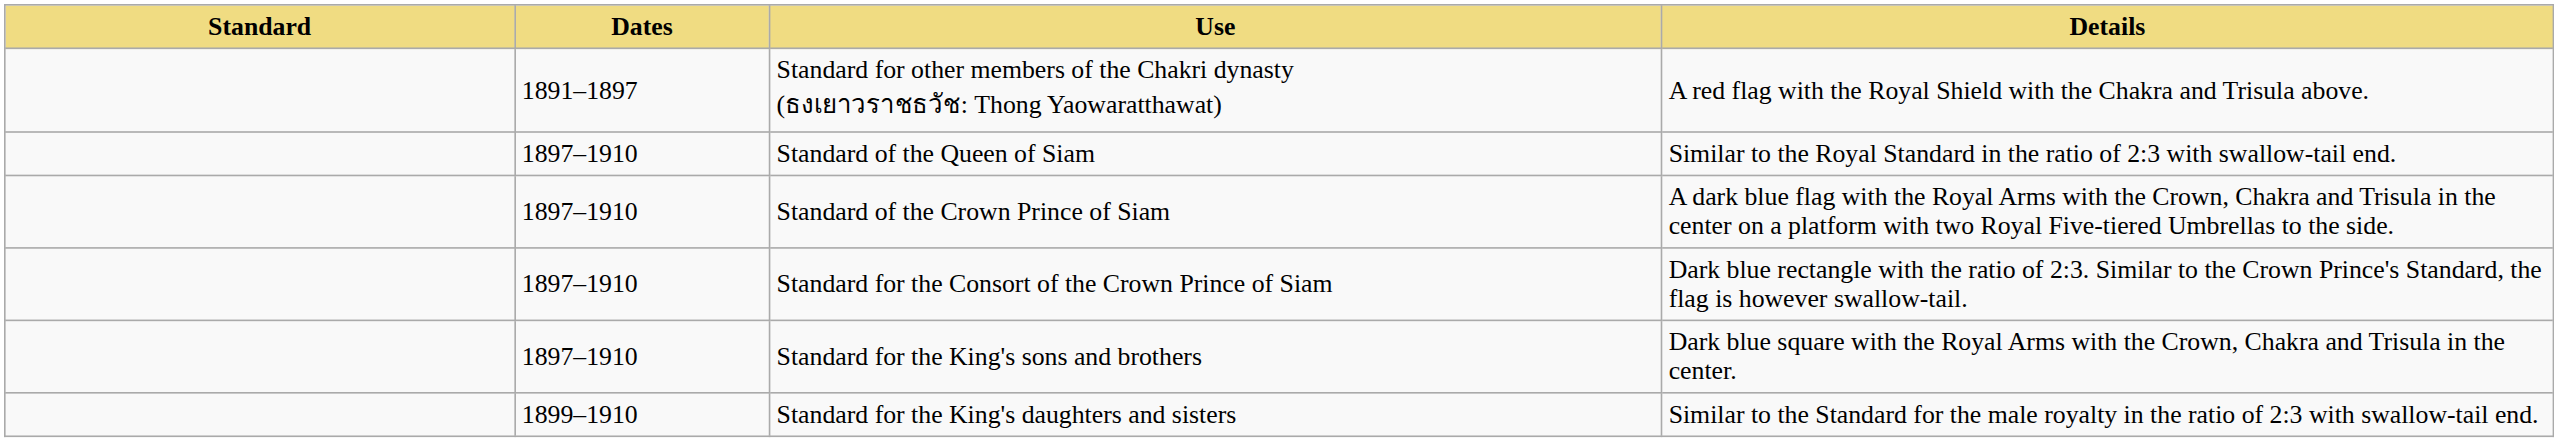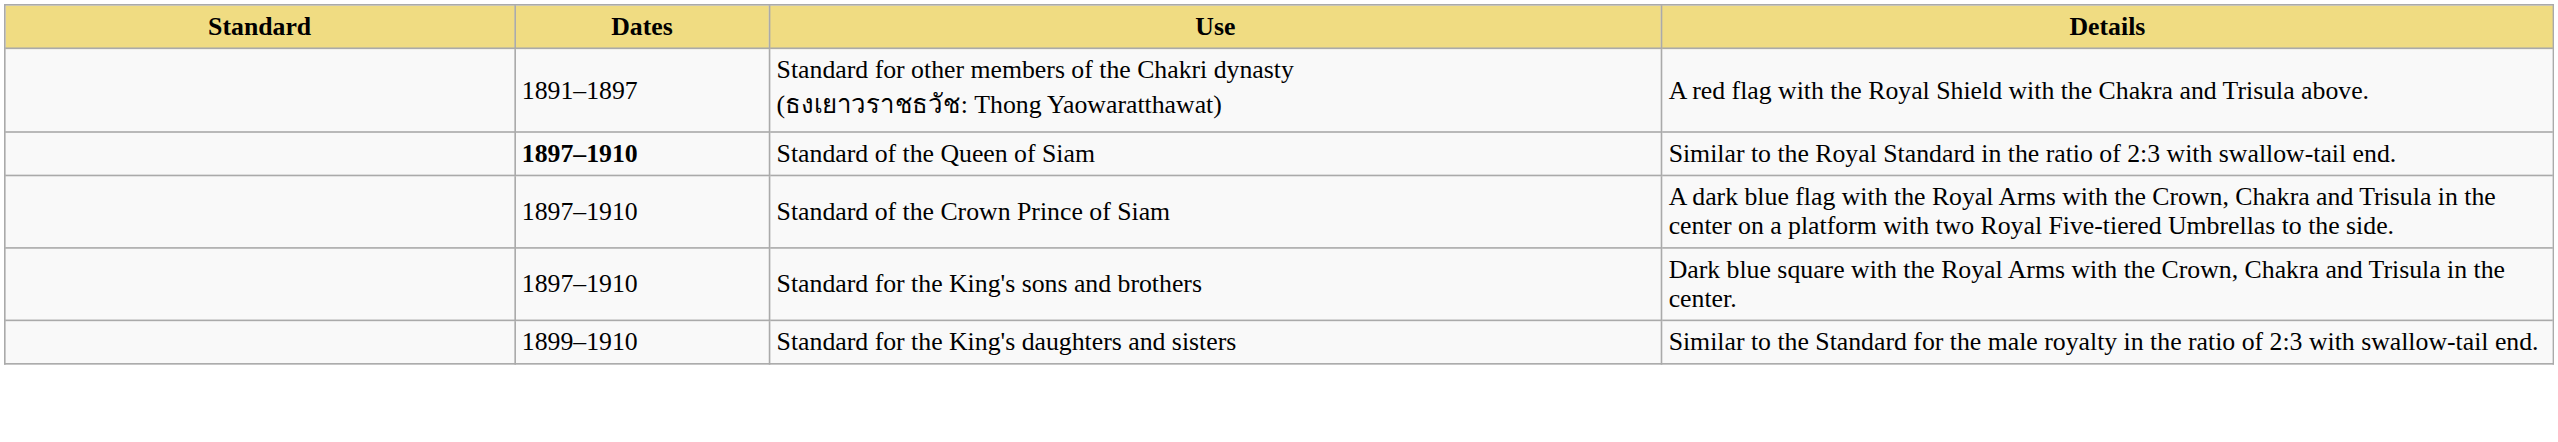 <table width = "100%" border = 1 border="1" cellpadding="4" cellspacing="0" style="margin: 0.5em 1em 0.5em 0; background: #f9f9f9; border: 1px #aaa solid; border-collapse: collapse;">
 <tr>
 <th style="background-color:#F0DC82" width = "20%">Standard</th>
 <th style="background-color:#F0DC82" width = "10%">Dates</th>
 <th style="background-color:#F0DC82" width = "35%">Use</th>
 <th style="background-color:#F0DC82" width = "35%">Details</th>
 </tr>
 <tr>
 <td></td>
 <td>1891–1897</td>
 <td>Standard for other members of the Chakri dynasty<br> (ธงเยาวราชธวัช: Thong Yaowaratthawat)</td>
 <td>A red flag with the Royal Shield with the Chakra and Trisula above.</td>
 </tr>
 <tr>
 <td></td>
-<td>1897–1910</td>
+<td><strong>1897–1910</strong></td>
 <td>Standard of the Queen of Siam</td>
 <td>Similar to the Royal Standard in the ratio of 2:3 with swallow-tail end.</td>
 </tr>
 <tr>
 <td></td>
 <td>1897–1910</td>
 <td>Standard of the Crown Prince of Siam</td>
 <td>A dark blue flag with the Royal Arms with the Crown, Chakra and Trisula in the center on a platform with two Royal Five-tiered Umbrellas to the side.</td>
-</tr>
-<tr>
-<td></td>
-<td>1897–1910</td>
-<td>Standard for the Consort of the Crown Prince of Siam</td>
-<td>Dark blue rectangle with the ratio of 2:3. Similar to the Crown Prince's Standard, the flag is however swallow-tail.</td>
 </tr>
 <tr>
 <td></td>
 <td>1897–1910</td>
 <td>Standard for the King's sons and brothers</td>
 <td>Dark blue square with the Royal Arms with the Crown, Chakra and Trisula in the center.</td>
 </tr>
 <tr>
 <td></td>
 <td>1899–1910</td>
 <td>Standard for the King's daughters and sisters</td>
 <td>Similar to the Standard for the male royalty in the ratio of 2:3 with swallow-tail end.</td>
 </tr>
 </table>
